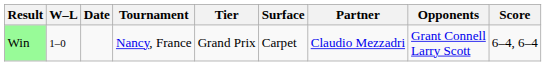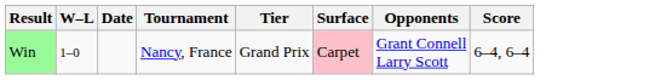 <table class="sortable wikitable">
 <tr>
 <th>Result</th>
 <th class="unsortable">W–L</th>
 <th>Date</th>
 <th>Tournament</th>
 <th>Tier</th>
 <th>Surface</th>
-<th>Partner</th>
 <th>Opponents</th>
 <th class="unsortable">Score</th>
 </tr>
 <tr>
 <td style="background:#98fb98;">Win</td>
 <td><small>1–0</small></td>
 <td><a href='#'></a></td>
 <td><a href='#'>Nancy</a>, France</td>
 <td>Grand Prix</td>
-<td>Carpet</td>
-<td> <a href='#'>Claudio Mezzadri</a></td>
+<td style="background: pink;">Carpet</td>
 <td> <a href='#'>Grant Connell</a> <br>  <a href='#'>Larry Scott</a></td>
 <td>6–4, 6–4</td>
 </tr>
 </table>
